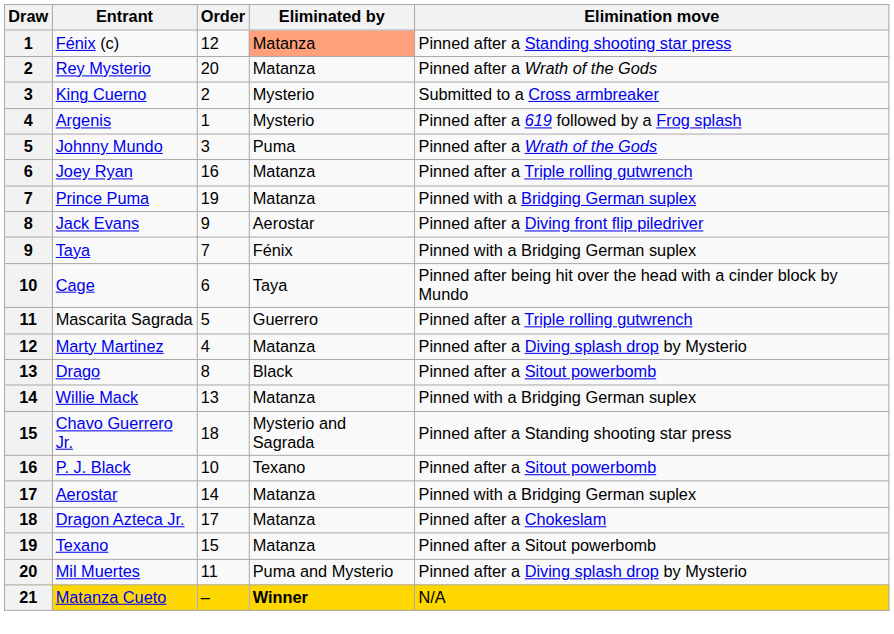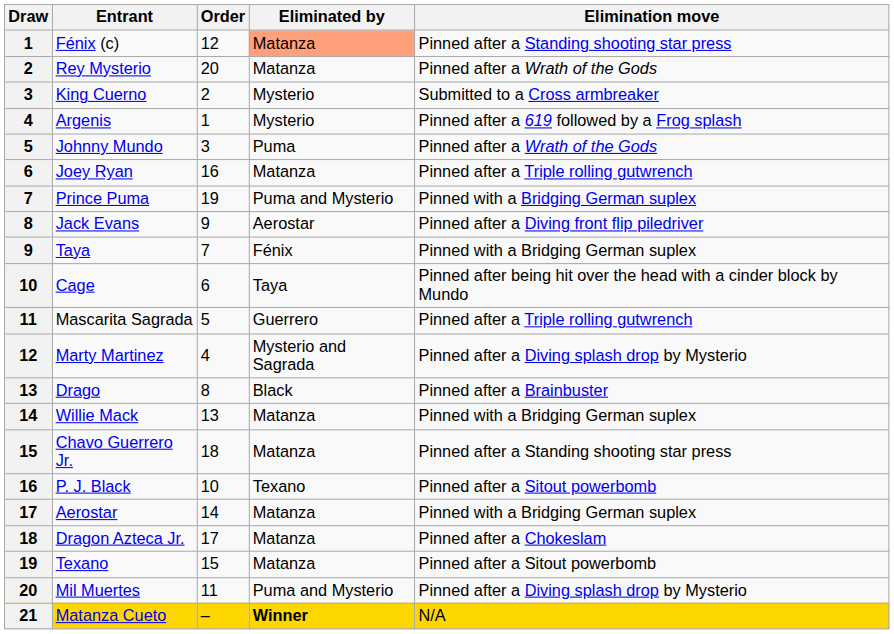 <table class="wikitable sortable">
 <tr>
 <th>Draw</th>
 <th>Entrant</th>
 <th>Order</th>
 <th>Eliminated by</th>
 <th>Elimination move</th>
 </tr>
 <tr>
 <th>1</th>
 <td><a href='#'>Fénix</a> (c)</td>
 <td>12</td>
 <td style="background: lightsalmon;">Matanza</td>
 <td>Pinned after a <a href='#'>Standing shooting star press</a></td>
 </tr>
 <tr>
 <th>2</th>
 <td><a href='#'>Rey Mysterio</a></td>
 <td>20</td>
 <td>Matanza</td>
 <td>Pinned after a <em>Wrath of the Gods</em></td>
 </tr>
 <tr>
 <th>3</th>
 <td><a href='#'>King Cuerno</a></td>
 <td>2</td>
 <td>Mysterio</td>
 <td>Submitted to a <a href='#'>Cross armbreaker</a></td>
 </tr>
 <tr>
 <th>4</th>
 <td><a href='#'>Argenis</a></td>
 <td>1</td>
 <td>Mysterio</td>
 <td>Pinned after a <em><a href='#'>619</a></em> followed by a <a href='#'>Frog splash</a></td>
 </tr>
 <tr>
 <th>5</th>
 <td><a href='#'>Johnny Mundo</a></td>
 <td>3</td>
 <td>Puma</td>
 <td>Pinned after a <em><a href='#'>Wrath of the Gods</a></em></td>
 </tr>
 <tr>
 <th>6</th>
 <td><a href='#'>Joey Ryan</a></td>
 <td>16</td>
 <td>Matanza</td>
 <td>Pinned after a <a href='#'>Triple rolling gutwrench</a></td>
 </tr>
 <tr>
 <th>7</th>
 <td><a href='#'>Prince Puma</a></td>
 <td>19</td>
-<td>Matanza</td>
+<td>Puma and Mysterio</td>
 <td>Pinned with a <a href='#'>Bridging German suplex</a></td>
 </tr>
 <tr>
 <th>8</th>
 <td><a href='#'>Jack Evans</a></td>
 <td>9</td>
 <td>Aerostar</td>
 <td>Pinned after a <a href='#'>Diving front flip piledriver</a></td>
 </tr>
 <tr>
 <th>9</th>
 <td><a href='#'>Taya</a></td>
 <td>7</td>
 <td>Fénix</td>
 <td>Pinned with a Bridging German suplex</td>
 </tr>
 <tr>
 <th>10</th>
 <td><a href='#'>Cage</a></td>
 <td>6</td>
 <td>Taya</td>
 <td>Pinned after being hit over the head with a cinder block by Mundo</td>
 </tr>
 <tr>
 <th>11</th>
 <td>Mascarita Sagrada</td>
 <td>5</td>
 <td>Guerrero</td>
 <td>Pinned after a <a href='#'>Triple rolling gutwrench</a></td>
 </tr>
 <tr>
 <th>12</th>
 <td><a href='#'>Marty Martinez</a></td>
 <td>4</td>
-<td>Matanza</td>
+<td>Mysterio and Sagrada</td>
 <td>Pinned after a <a href='#'>Diving splash drop</a> by Mysterio</td>
 </tr>
 <tr>
 <th>13</th>
 <td><a href='#'>Drago</a></td>
 <td>8</td>
 <td>Black</td>
-<td>Pinned after a <a href='#'>Sitout powerbomb</a></td>
+<td>Pinned after a <a href='#'>Brainbuster</a></td>
 </tr>
 <tr>
 <th>14</th>
 <td><a href='#'>Willie Mack</a></td>
 <td>13</td>
 <td>Matanza</td>
 <td>Pinned with a Bridging German suplex</td>
 </tr>
 <tr>
 <th>15</th>
 <td><a href='#'>Chavo Guerrero Jr.</a></td>
 <td>18</td>
-<td>Mysterio and Sagrada</td>
+<td>Matanza</td>
 <td>Pinned after a Standing shooting star press</td>
 </tr>
 <tr>
 <th>16</th>
 <td><a href='#'>P. J. Black</a></td>
 <td>10</td>
 <td>Texano</td>
 <td>Pinned after a <a href='#'>Sitout powerbomb</a></td>
 </tr>
 <tr>
 <th>17</th>
 <td><a href='#'>Aerostar</a></td>
 <td>14</td>
 <td>Matanza</td>
 <td>Pinned with a Bridging German suplex</td>
 </tr>
 <tr>
 <th>18</th>
 <td><a href='#'>Dragon Azteca Jr.</a></td>
 <td>17</td>
 <td>Matanza</td>
 <td>Pinned after a <a href='#'>Chokeslam</a></td>
 </tr>
 <tr>
 <th>19</th>
 <td><a href='#'>Texano</a></td>
 <td>15</td>
 <td>Matanza</td>
 <td>Pinned after a Sitout powerbomb</td>
 </tr>
 <tr>
 <th>20</th>
 <td><a href='#'>Mil Muertes</a></td>
 <td>11</td>
 <td>Puma and Mysterio</td>
 <td>Pinned after a <a href='#'>Diving splash drop</a> by Mysterio</td>
 </tr>
 <tr style="background:gold">
 <th>21</th>
 <td><a href='#'>Matanza Cueto</a></td>
 <td>–</td>
 <td><strong>Winner</strong></td>
 <td>N/A</td>
 </tr>
 </table>
